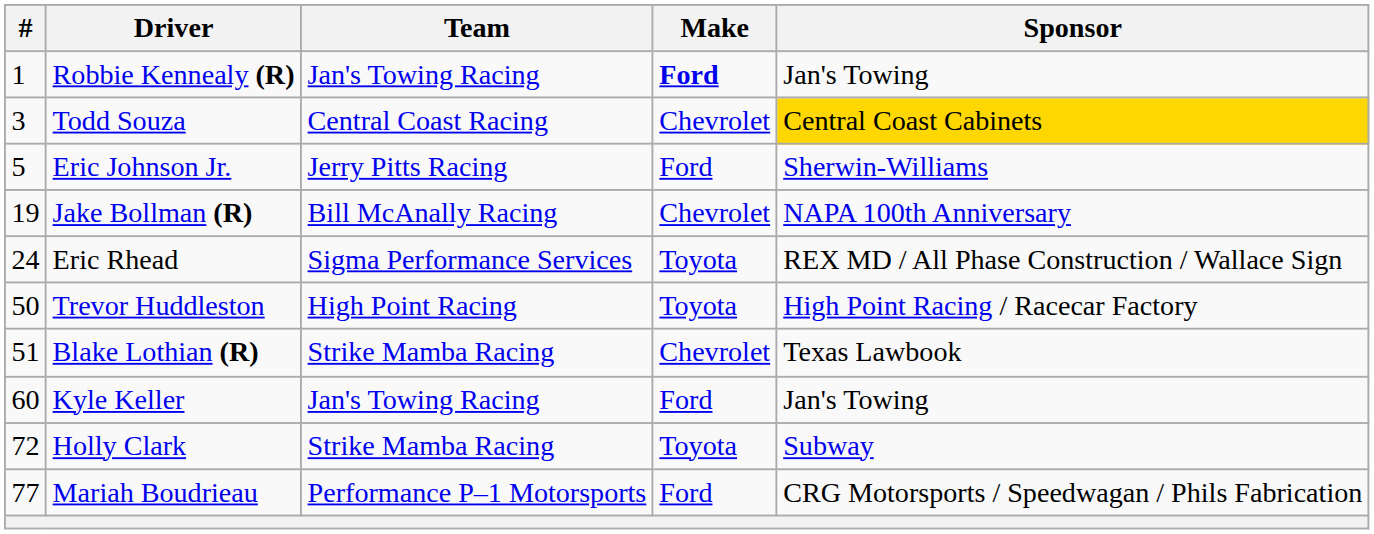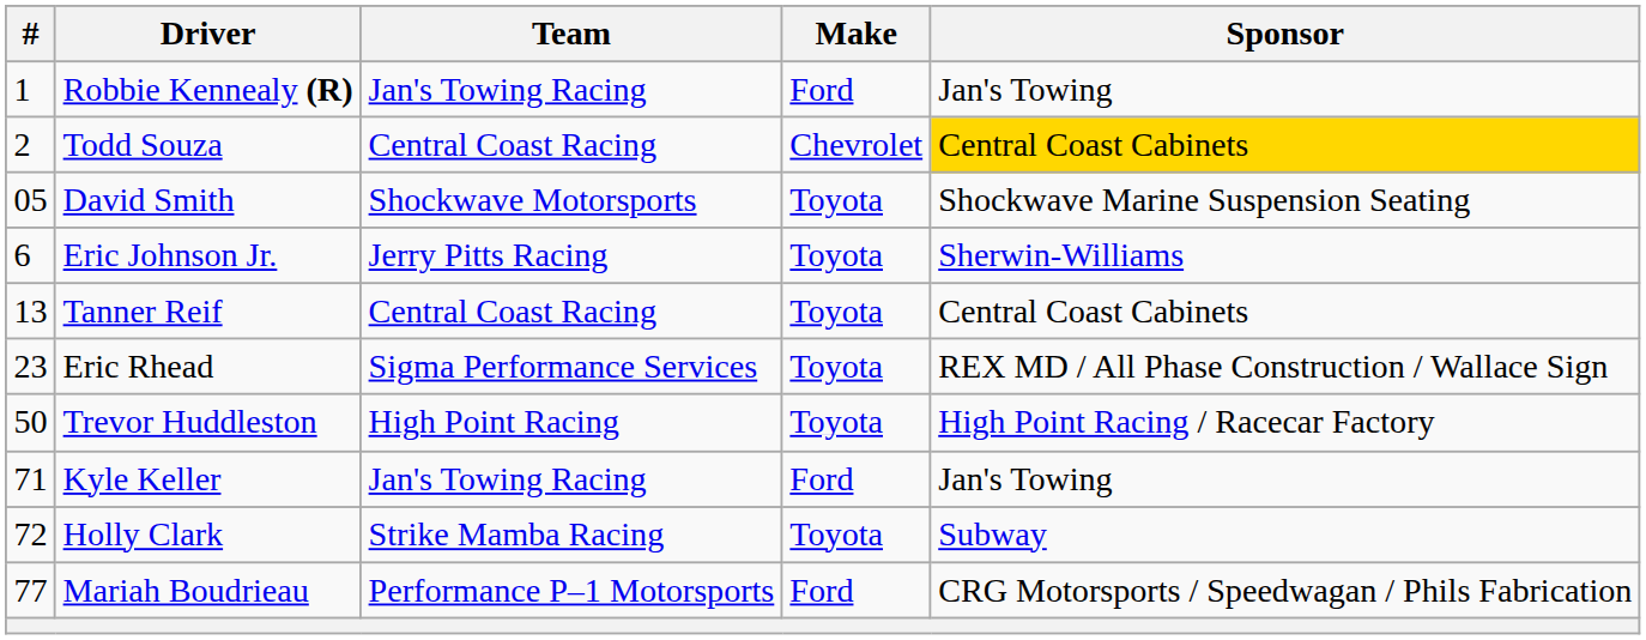 <table class="wikitable" style="font-size: 95%;">
 <tr>
 <th>#</th>
 <th>Driver</th>
 <th>Team</th>
 <th>Make</th>
 <th>Sponsor</th>
 </tr>
 <tr>
 <td>1</td>
 <td><a href='#'>Robbie Kennealy</a> <strong>(R)</strong></td>
 <td><a href='#'>Jan's Towing Racing</a></td>
-<td><strong><a href='#'>Ford</a></strong></td>
+<td><a href='#'>Ford</a></td>
 <td>Jan's Towing</td>
 </tr>
 <tr>
-<td>3</td>
+<td>2</td>
 <td><a href='#'>Todd Souza</a></td>
 <td><a href='#'>Central Coast Racing</a></td>
 <td><a href='#'>Chevrolet</a></td>
 <td nowrap="" style="background: gold;">Central Coast Cabinets</td>
 </tr>
 <tr>
-<td>5</td>
+<td>05</td>
+<td><a href='#'>David Smith</a></td>
+<td><a href='#'>Shockwave Motorsports</a></td>
+<td><a href='#'>Toyota</a></td>
+<td>Shockwave Marine Suspension Seating</td>
+</tr>
+<tr>
+<td>6</td>
 <td><a href='#'>Eric Johnson Jr.</a></td>
 <td><a href='#'>Jerry Pitts Racing</a></td>
-<td><a href='#'>Ford</a></td>
+<td><a href='#'>Toyota</a></td>
 <td><a href='#'>Sherwin-Williams</a></td>
 </tr>
 <tr>
-<td>19</td>
-<td><a href='#'>Jake Bollman</a> <strong>(R)</strong></td>
-<td><a href='#'>Bill McAnally Racing</a></td>
-<td><a href='#'>Chevrolet</a></td>
-<td><a href='#'>NAPA 100th Anniversary</a></td>
+<td>13</td>
+<td><a href='#'>Tanner Reif</a></td>
+<td><a href='#'>Central Coast Racing</a></td>
+<td><a href='#'>Toyota</a></td>
+<td>Central Coast Cabinets</td>
 </tr>
 <tr>
-<td>24</td>
+<td>23</td>
 <td>Eric Rhead</td>
 <td><a href='#'>Sigma Performance Services</a></td>
 <td><a href='#'>Toyota</a></td>
 <td>REX MD / All Phase Construction / Wallace Sign</td>
 </tr>
 <tr>
 <td>50</td>
 <td><a href='#'>Trevor Huddleston</a></td>
 <td nowrap=""><a href='#'>High Point Racing</a></td>
 <td><a href='#'>Toyota</a></td>
 <td><a href='#'>High Point Racing</a> / Racecar Factory</td>
 </tr>
 <tr>
-<td>51</td>
-<td nowrap=""><a href='#'>Blake Lothian</a> <strong>(R)</strong></td>
-<td><a href='#'>Strike Mamba Racing</a></td>
-<td><a href='#'>Chevrolet</a></td>
-<td>Texas Lawbook</td>
-</tr>
-<tr>
-<td>60</td>
+<td>71</td>
 <td><a href='#'>Kyle Keller</a></td>
 <td><a href='#'>Jan's Towing Racing</a></td>
 <td><a href='#'>Ford</a></td>
 <td>Jan's Towing</td>
 </tr>
 <tr>
 <td>72</td>
 <td><a href='#'>Holly Clark</a></td>
 <td><a href='#'>Strike Mamba Racing</a></td>
 <td><a href='#'>Toyota</a></td>
 <td><a href='#'>Subway</a></td>
 </tr>
 <tr>
 <td>77</td>
 <td><a href='#'>Mariah Boudrieau</a></td>
 <td><a href='#'>Performance P–1 Motorsports</a></td>
 <td><a href='#'>Ford</a></td>
 <td>CRG Motorsports / Speedwagan / Phils Fabrication</td>
 </tr>
 <tr>
 <th colspan="5"></th>
 </tr>
 </table>
